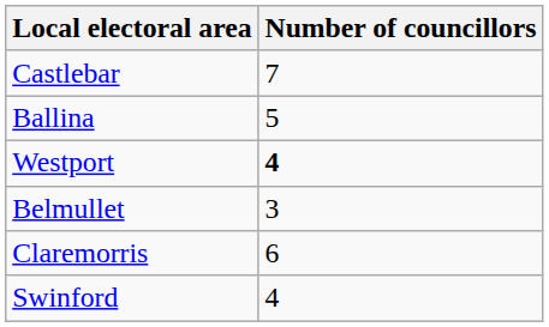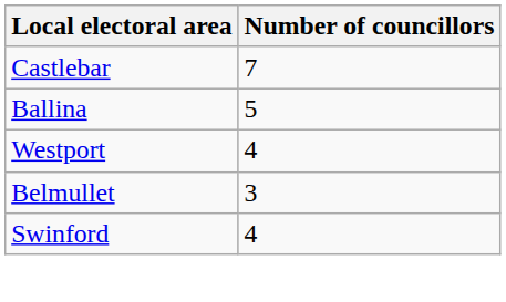 <table class="wikitable">
 <tr>
 <th>Local electoral area</th>
 <th>Number of councillors</th>
 </tr>
 <tr>
 <td><a href='#'>Castlebar</a></td>
 <td>7</td>
 </tr>
 <tr>
 <td><a href='#'>Ballina</a></td>
 <td>5</td>
 </tr>
 <tr>
 <td><a href='#'>Westport</a></td>
-<td><strong>4</strong></td>
+<td>4</td>
 </tr>
 <tr>
 <td><a href='#'>Belmullet</a></td>
 <td>3</td>
 </tr>
 <tr>
-<td><a href='#'>Claremorris</a></td>
-<td>6</td>
-</tr>
-<tr>
 <td><a href='#'>Swinford</a></td>
 <td>4</td>
 </tr>
 </table>
